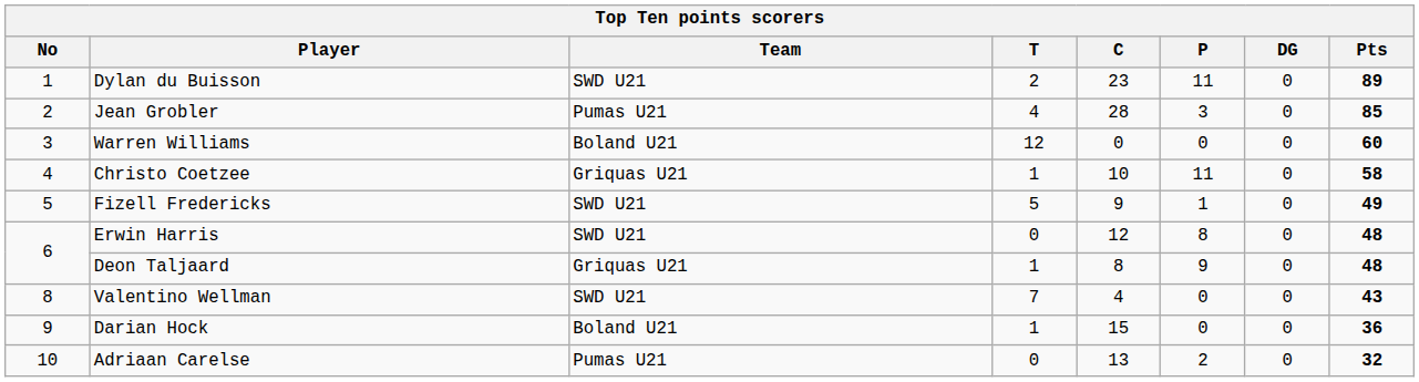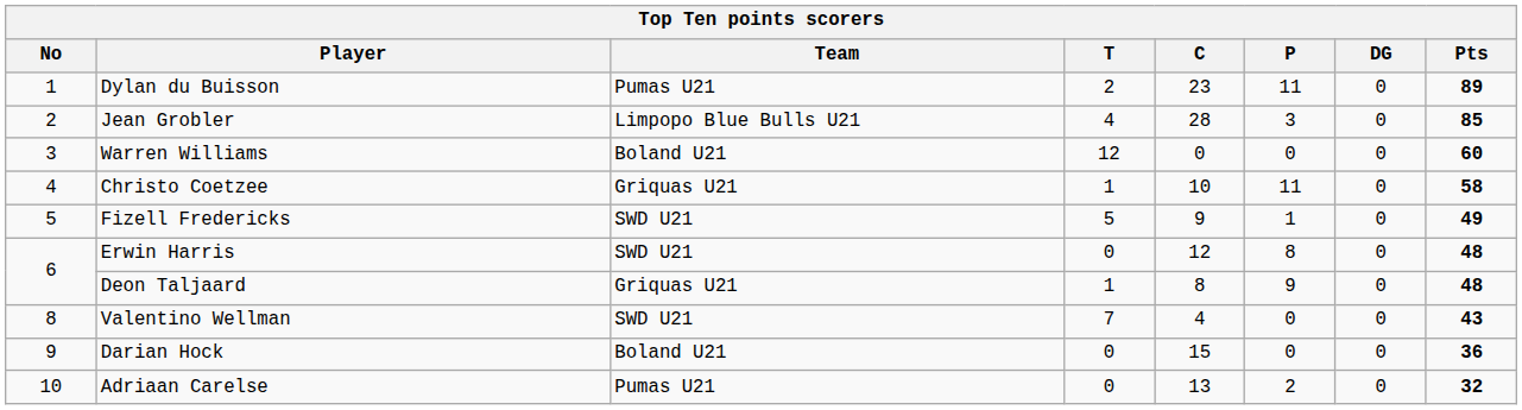 <table class="wikitable collapsible sortable" style="text-align:center; line-height:130%; font-size:90%; width:60%;">
 <tr>
 <th colspan=100%>Top Ten points scorers</th>
 </tr>
 <tr>
 <th style="width:6%;">No</th>
 <th style="width:34%;">Player</th>
 <th style="width:30%;">Team</th>
 <th style="width:6%;">T</th>
 <th style="width:6%;">C</th>
 <th style="width:6%;">P</th>
 <th style="width:6%;">DG</th>
 <th style="width:6%;">Pts<br></th>
 </tr>
 <tr>
 <td>1</td>
 <td align=left>Dylan du Buisson</td>
-<td align=left>SWD U21</td>
+<td align=left>Pumas U21</td>
 <td>2</td>
 <td>23</td>
 <td>11</td>
 <td>0</td>
 <td><strong>89</strong></td>
 </tr>
 <tr>
 <td>2</td>
 <td align=left>Jean Grobler</td>
-<td align=left>Pumas U21</td>
+<td align=left>Limpopo Blue Bulls U21</td>
 <td>4</td>
 <td>28</td>
 <td>3</td>
 <td>0</td>
 <td><strong>85</strong></td>
 </tr>
 <tr>
 <td>3</td>
 <td align=left>Warren Williams</td>
 <td align=left>Boland U21</td>
 <td>12</td>
 <td>0</td>
 <td>0</td>
 <td>0</td>
 <td><strong>60</strong></td>
 </tr>
 <tr>
 <td>4</td>
 <td align=left>Christo Coetzee</td>
 <td align=left>Griquas U21</td>
 <td>1</td>
 <td>10</td>
 <td>11</td>
 <td>0</td>
 <td><strong>58</strong></td>
 </tr>
 <tr>
 <td>5</td>
 <td align=left>Fizell Fredericks</td>
 <td align=left>SWD U21</td>
 <td>5</td>
 <td>9</td>
 <td>1</td>
 <td>0</td>
 <td><strong>49</strong></td>
 </tr>
 <tr>
 <td rowspan=2>6</td>
 <td align=left>Erwin Harris</td>
 <td align=left>SWD U21</td>
 <td>0</td>
 <td>12</td>
 <td>8</td>
 <td>0</td>
 <td><strong>48</strong></td>
 </tr>
 <tr>
 <td align=left>Deon Taljaard</td>
 <td align=left>Griquas U21</td>
 <td>1</td>
 <td>8</td>
 <td>9</td>
 <td>0</td>
 <td><strong>48</strong></td>
 </tr>
 <tr>
 <td>8</td>
 <td align=left>Valentino Wellman</td>
 <td align=left>SWD U21</td>
 <td>7</td>
 <td>4</td>
 <td>0</td>
 <td>0</td>
 <td><strong>43</strong></td>
 </tr>
 <tr>
 <td>9</td>
 <td align=left>Darian Hock</td>
 <td align=left>Boland U21</td>
-<td>1</td>
+<td>0</td>
 <td>15</td>
 <td>0</td>
 <td>0</td>
 <td><strong>36</strong></td>
 </tr>
 <tr>
 <td>10</td>
 <td align=left>Adriaan Carelse</td>
 <td align=left>Pumas U21</td>
 <td>0</td>
 <td>13</td>
 <td>2</td>
 <td>0</td>
 <td><strong>32</strong></td>
 </tr>
 </table>
